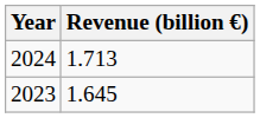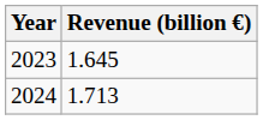 <table class="wikitable">
 <tr>
 <th>Year</th>
 <th>Revenue (billion €)</th>
 </tr>
 <tr>
+<td>2023</td>
+<td>1.645</td>
+</tr>
+<tr>
 <td>2024</td>
 <td>1.713</td>
 </tr>
-<tr>
-<td>2023</td>
-<td>1.645</td>
-</tr>
 </table>
